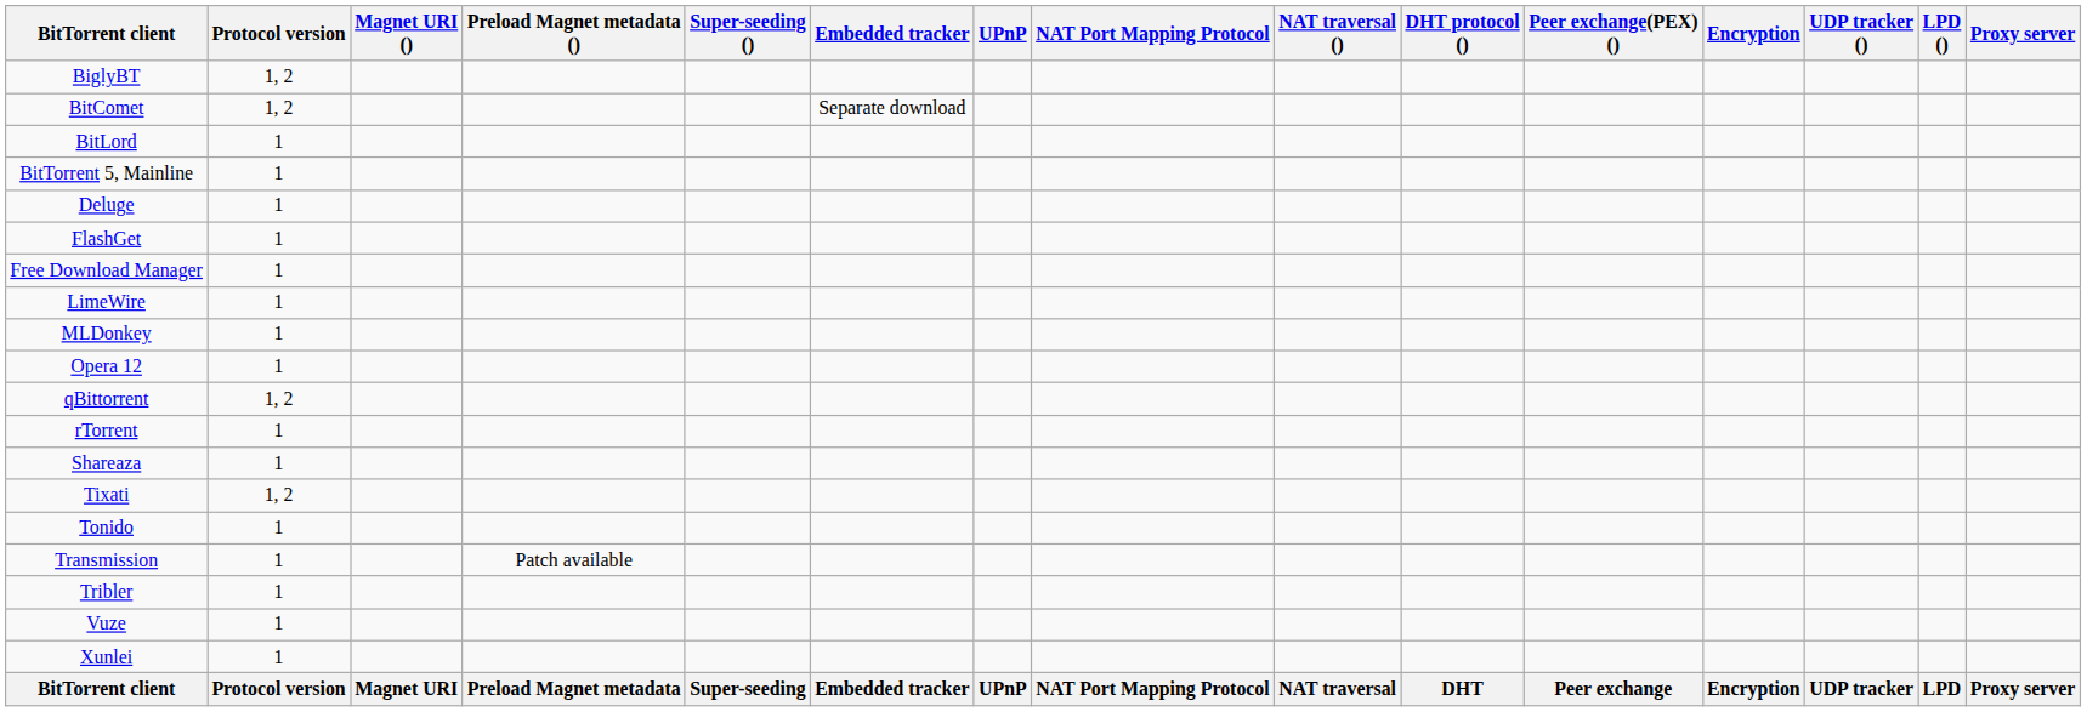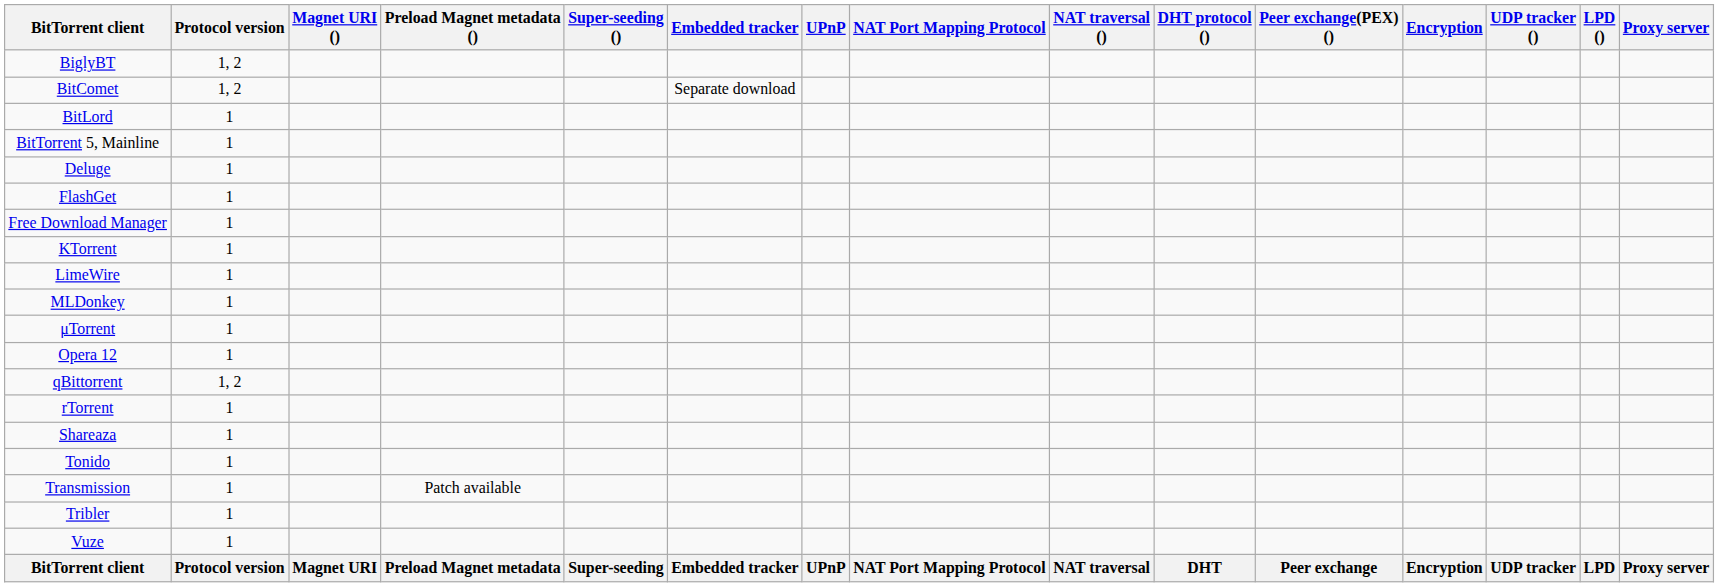 <table class="wikitable sortable sort-under" style="width: auto; text-align: center; font-size: smaller; table-layout: fixed;">
 <tr>
 <th>BitTorrent client</th>
 <th>Protocol version</th>
 <th><a href='#'>Magnet URI</a><br> ()</th>
 <th>Preload Magnet metadata <br> ()</th>
 <th><a href='#'>Super-seeding</a><br>()</th>
 <th><a href='#'>Embedded tracker</a></th>
 <th><a href='#'>UPnP</a></th>
 <th><a href='#'>NAT Port Mapping Protocol</a></th>
 <th><a href='#'>NAT traversal</a> <br> ()</th>
 <th><a href='#'>DHT protocol</a><br>()</th>
 <th><a href='#'>Peer exchange</a>(PEX) <br> ()</th>
 <th><a href='#'>Encryption</a></th>
 <th><a href='#'>UDP tracker</a><br>()</th>
 <th><a href='#'>LPD</a> <br> ()</th>
 <th><a href='#'>Proxy server</a></th>
 </tr>
 <tr>
 <td><a href='#'>BiglyBT</a></td>
 <td>1, 2</td>
 <td></td>
 <td></td>
 <td></td>
 <td></td>
 <td></td>
 <td></td>
 <td></td>
 <td></td>
 <td></td>
 <td></td>
 <td></td>
 <td></td>
 <td></td>
 </tr>
 <tr>
 <td><a href='#'>BitComet</a></td>
 <td>1, 2</td>
 <td></td>
 <td></td>
 <td></td>
 <td> Separate download</td>
 <td></td>
 <td></td>
 <td></td>
 <td></td>
 <td></td>
 <td></td>
 <td></td>
 <td></td>
 <td></td>
 </tr>
 <tr>
 <td><a href='#'>BitLord</a></td>
 <td>1</td>
 <td></td>
 <td></td>
 <td></td>
 <td></td>
 <td></td>
 <td></td>
 <td></td>
 <td></td>
 <td></td>
 <td></td>
 <td></td>
 <td></td>
 <td></td>
 </tr>
 <tr>
 <td><a href='#'>BitTorrent</a> 5, Mainline</td>
 <td>1</td>
 <td></td>
 <td></td>
 <td></td>
 <td></td>
 <td></td>
 <td></td>
 <td></td>
 <td></td>
 <td></td>
 <td></td>
 <td></td>
 <td></td>
 <td></td>
 </tr>
 <tr>
 <td><a href='#'>Deluge</a></td>
 <td>1</td>
 <td></td>
 <td></td>
 <td></td>
 <td></td>
 <td></td>
 <td></td>
 <td></td>
 <td></td>
 <td></td>
 <td></td>
 <td></td>
 <td></td>
 <td></td>
 </tr>
 <tr>
 <td><a href='#'>FlashGet</a></td>
 <td>1</td>
 <td></td>
 <td></td>
 <td></td>
 <td></td>
 <td></td>
 <td></td>
 <td></td>
 <td></td>
 <td></td>
 <td></td>
 <td></td>
 <td></td>
 <td></td>
 </tr>
 <tr>
 <td><a href='#'>Free Download Manager</a></td>
 <td>1</td>
 <td></td>
 <td></td>
 <td></td>
 <td></td>
 <td></td>
 <td></td>
 <td></td>
 <td></td>
 <td></td>
 <td></td>
 <td></td>
 <td></td>
 <td></td>
 </tr>
 <tr>
+<td><a href='#'>KTorrent</a></td>
+<td>1</td>
+<td></td>
+<td></td>
+<td></td>
+<td></td>
+<td></td>
+<td></td>
+<td></td>
+<td></td>
+<td></td>
+<td></td>
+<td></td>
+<td></td>
+<td></td>
+</tr>
+<tr>
 <td><a href='#'>LimeWire</a></td>
 <td>1</td>
 <td></td>
 <td></td>
 <td></td>
 <td></td>
 <td></td>
 <td></td>
 <td></td>
 <td></td>
 <td></td>
 <td></td>
 <td></td>
 <td></td>
 <td></td>
 </tr>
 <tr>
 <td><a href='#'>MLDonkey</a></td>
+<td>1</td>
+<td></td>
+<td></td>
+<td></td>
+<td></td>
+<td></td>
+<td></td>
+<td></td>
+<td></td>
+<td></td>
+<td></td>
+<td></td>
+<td></td>
+<td></td>
+</tr>
+<tr>
+<td><a href='#'>μTorrent</a></td>
 <td>1</td>
 <td></td>
 <td></td>
 <td></td>
 <td></td>
 <td></td>
 <td></td>
 <td></td>
 <td></td>
 <td></td>
 <td></td>
 <td></td>
 <td></td>
 <td></td>
 </tr>
 <tr>
 <td><a href='#'>Opera 12</a></td>
 <td>1</td>
 <td></td>
 <td></td>
 <td></td>
 <td></td>
 <td></td>
 <td></td>
 <td></td>
 <td></td>
 <td></td>
 <td></td>
 <td></td>
 <td></td>
 <td></td>
 </tr>
 <tr>
 <td><a href='#'>qBittorrent</a></td>
 <td>1, 2</td>
 <td></td>
 <td></td>
 <td></td>
 <td></td>
 <td></td>
 <td></td>
 <td></td>
 <td></td>
 <td></td>
 <td></td>
 <td></td>
 <td></td>
 <td></td>
 </tr>
 <tr>
 <td><a href='#'>rTorrent</a></td>
 <td>1</td>
 <td></td>
 <td></td>
 <td></td>
 <td></td>
 <td></td>
 <td></td>
 <td></td>
 <td></td>
 <td></td>
 <td></td>
 <td></td>
 <td></td>
 <td></td>
 </tr>
 <tr>
 <td><a href='#'>Shareaza</a></td>
 <td>1</td>
 <td></td>
 <td></td>
 <td></td>
 <td></td>
 <td></td>
 <td></td>
 <td></td>
 <td></td>
 <td></td>
 <td></td>
 <td></td>
 <td></td>
 <td></td>
 </tr>
 <tr>
-<td><a href='#'>Tixati</a></td>
-<td>1, 2</td>
-<td></td>
-<td></td>
-<td></td>
-<td></td>
-<td></td>
-<td></td>
-<td></td>
-<td></td>
-<td></td>
-<td></td>
-<td></td>
-<td></td>
-<td></td>
-</tr>
-<tr>
 <td><a href='#'>Tonido</a></td>
 <td>1</td>
 <td></td>
 <td></td>
 <td></td>
 <td></td>
 <td></td>
 <td></td>
 <td></td>
 <td></td>
 <td></td>
 <td></td>
 <td></td>
 <td></td>
 <td></td>
 </tr>
 <tr>
 <td><a href='#'>Transmission</a></td>
 <td>1</td>
 <td></td>
 <td>Patch available</td>
 <td></td>
 <td></td>
 <td></td>
 <td></td>
 <td></td>
 <td></td>
 <td></td>
 <td></td>
 <td></td>
 <td></td>
 <td></td>
 </tr>
 <tr>
 <td><a href='#'>Tribler</a></td>
 <td>1</td>
 <td></td>
 <td></td>
 <td></td>
 <td></td>
 <td></td>
 <td></td>
 <td></td>
 <td></td>
 <td></td>
 <td></td>
 <td></td>
 <td></td>
 <td></td>
 </tr>
 <tr>
 <td><a href='#'>Vuze</a></td>
 <td>1</td>
 <td></td>
 <td></td>
 <td></td>
 <td></td>
 <td></td>
 <td></td>
 <td></td>
 <td></td>
 <td></td>
 <td></td>
 <td></td>
 <td></td>
 <td></td>
 </tr>
-<tr>
-<td><a href='#'>Xunlei</a></td>
-<td>1</td>
-<td></td>
-<td></td>
-<td></td>
-<td></td>
-<td></td>
-<td></td>
-<td></td>
-<td></td>
-<td></td>
-<td></td>
-<td></td>
-<td></td>
-<td></td>
-</tr>
 <tr class="sortbottom">
 <th>BitTorrent client</th>
 <th>Protocol version</th>
 <th>Magnet URI</th>
 <th>Preload Magnet metadata</th>
 <th>Super-seeding</th>
 <th>Embedded tracker</th>
 <th>UPnP</th>
 <th>NAT Port Mapping Protocol</th>
 <th>NAT traversal</th>
 <th>DHT</th>
 <th>Peer exchange</th>
 <th>Encryption</th>
 <th>UDP tracker</th>
 <th>LPD</th>
 <th>Proxy server</th>
 </tr>
 </table>
